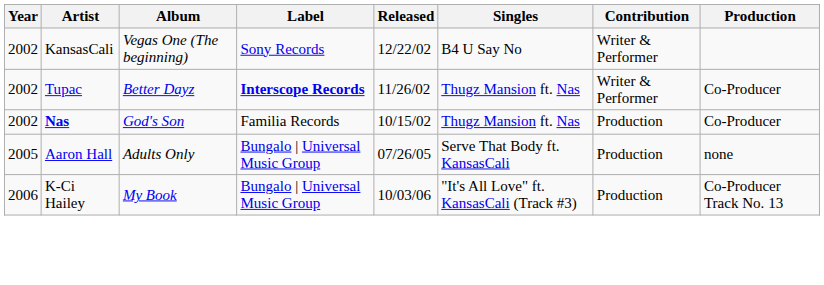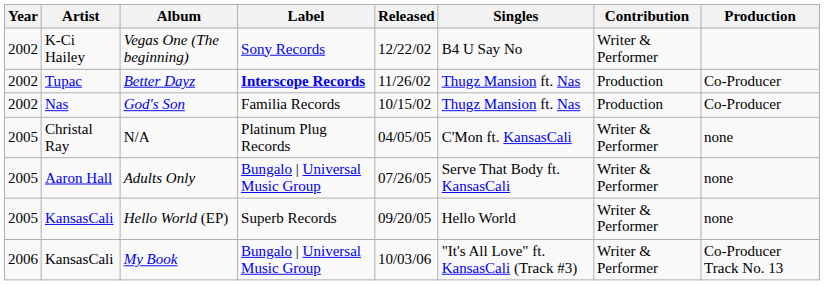 <table class="wikitable">
 <tr>
 <th>Year</th>
 <th>Artist</th>
 <th>Album</th>
 <th>Label</th>
 <th>Released</th>
 <th>Singles</th>
 <th>Contribution</th>
 <th>Production</th>
 </tr>
 <tr>
 <td>2002</td>
-<td>KansasCali</td>
+<td>K-Ci Hailey</td>
 <td><em>Vegas One (The beginning)</em></td>
 <td><a href='#'>Sony Records</a></td>
 <td>12/22/02</td>
 <td>B4 U Say No</td>
 <td>Writer & Performer</td>
 <td></td>
 </tr>
 <tr>
 <td>2002</td>
 <td><a href='#'>Tupac</a></td>
 <td><em><a href='#'>Better Dayz</a></em></td>
 <td><strong><a href='#'>Interscope Records</a></strong></td>
 <td>11/26/02</td>
 <td><a href='#'>Thugz Mansion</a> ft. <a href='#'>Nas</a></td>
-<td>Writer & Performer</td>
+<td>Production</td>
 <td>Co-Producer</td>
 </tr>
 <tr>
 <td>2002</td>
-<td><strong><a href='#'>Nas</a></strong></td>
+<td><a href='#'>Nas</a></td>
 <td><a href='#'><em>God's Son</em></a></td>
 <td>Familia Records</td>
 <td>10/15/02</td>
 <td><a href='#'>Thugz Mansion</a> ft. <a href='#'>Nas</a></td>
 <td>Production</td>
 <td>Co-Producer</td>
 </tr>
 <tr>
 <td>2005</td>
+<td>Christal Ray</td>
+<td>N/A</td>
+<td>Platinum Plug Records</td>
+<td>04/05/05</td>
+<td>C'Mon ft. <a href='#'>KansasCali</a></td>
+<td>Writer & Performer</td>
+<td>none</td>
+</tr>
+<tr>
+<td>2005</td>
 <td><a href='#'>Aaron Hall</a></td>
 <td><em>Adults Only</em></td>
 <td Head Start Music Group><a href='#'>Bungalo</a> | <a href='#'>Universal Music Group</a></td>
 <td>07/26/05</td>
 <td>Serve That Body ft. <a href='#'>KansasCali</a></td>
-<td>Production</td>
+<td>Writer & Performer</td>
+<td>none</td>
+</tr>
+<tr>
+<td>2005</td>
+<td><a href='#'>KansasCali</a></td>
+<td><em>Hello World</em> (EP)</td>
+<td>Superb Records</td>
+<td>09/20/05</td>
+<td>Hello World</td>
+<td>Writer & Performer</td>
 <td>none</td>
 </tr>
 <tr>
 <td>2006</td>
-<td>K-Ci Hailey</td>
+<td>KansasCali</td>
 <td><a href='#'><em>My Book</em></a></td>
 <td Headstart Music Group><a href='#'>Bungalo</a> | <a href='#'>Universal Music Group</a></td>
 <td>10/03/06</td>
 <td>"It's All Love" ft. <a href='#'>KansasCali</a> (Track #3)</td>
-<td>Production</td>
+<td>Writer & Performer</td>
 <td>Co-Producer Track No. 13</td>
 </tr>
 </table>
